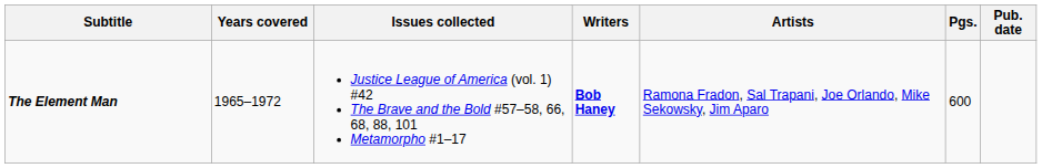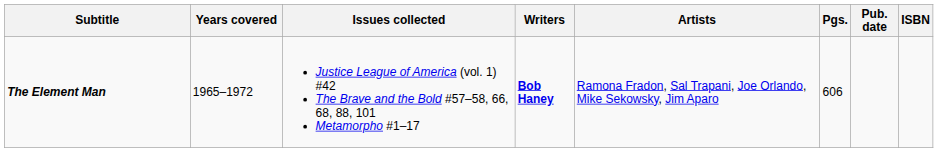 <table class="wikitable sortable" width=98%>
 <tr>
 <th class="unsortable" width="20%">Subtitle</th>
 <th width="10%">Years covered</th>
 <th width="25%">Issues collected</th>
 <th class="unsortable">Writers</th>
 <th class="unsortable">Artists</th>
 <th>Pgs.</th>
 <th>Pub. date</th>
+<th class="unsortable">ISBN</th>
 </tr>
 <tr>
 <td><strong><em>The Element Man</em></strong></td>
 <td>1965–1972</td>
 <td><br><ul><li><em><a href='#'>Justice League of America</a></em> (vol. 1) #42</li><li><em><a href='#'>The Brave and the Bold</a></em> #57–58, 66, 68, 88, 101</li><li><em><a href='#'>Metamorpho</a></em> #1–17</li></ul></td>
 <td><strong><a href='#'>Bob Haney</a></strong></td>
 <td><a href='#'>Ramona Fradon</a>, <a href='#'>Sal Trapani</a>, <a href='#'>Joe Orlando</a>, <a href='#'>Mike Sekowsky</a>, <a href='#'>Jim Aparo</a></td>
-<td>600</td>
+<td>606</td>
+<td></td>
 <td></td>
 </tr>
 </table>
